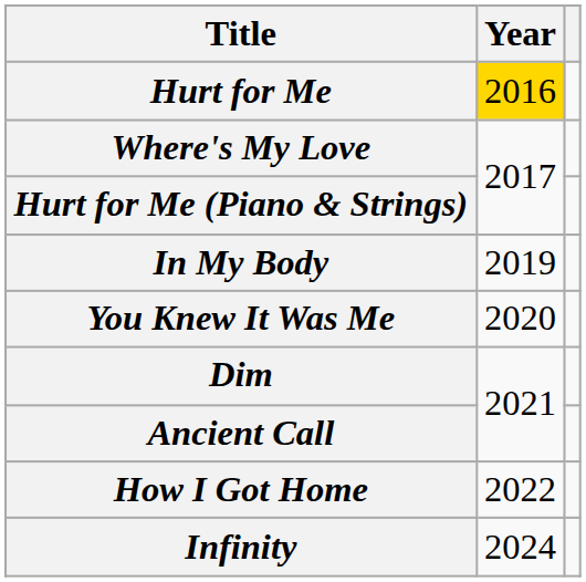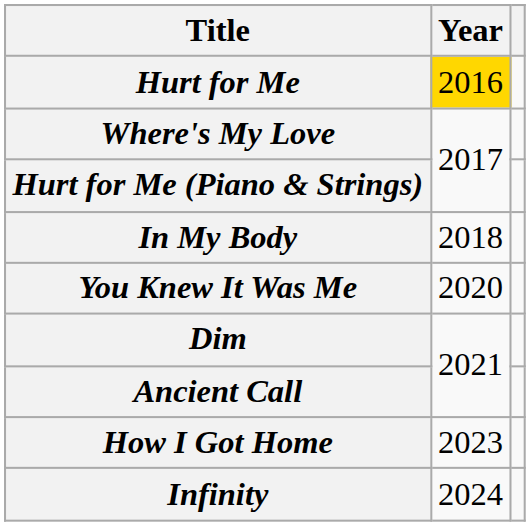 <table class="wikitable plainrowheaders">
 <tr>
 <th>Title</th>
 <th>Year</th>
 <th class="unsortable"></th>
 </tr>
 <tr>
 <th scope="row"><em>Hurt for Me</em></th>
 <td style="background: gold;">2016</td>
 <td></td>
 </tr>
 <tr>
 <th scope="row"><em>Where's My Love</em></th>
 <td rowspan="2">2017</td>
 <td></td>
 </tr>
 <tr>
 <th scope="row"><em>Hurt for Me (Piano & Strings)</em></th>
 <td></td>
 </tr>
 <tr>
 <th scope="row"><em>In My Body</em></th>
-<td>2019</td>
+<td>2018</td>
 <td></td>
 </tr>
 <tr>
 <th scope="row"><em>You Knew It Was Me</em></th>
 <td>2020</td>
 <td></td>
 </tr>
 <tr>
 <th scope="row"><em>Dim</em></th>
 <td rowspan="2">2021</td>
 <td></td>
 </tr>
 <tr>
 <th scope="row"><em>Ancient Call</em></th>
 <td></td>
 </tr>
 <tr>
 <th scope="row"><em>How I Got Home</em></th>
-<td>2022</td>
+<td>2023</td>
 <td></td>
 </tr>
 <tr>
 <th scope="row"><em>Infinity</em></th>
 <td>2024</td>
 <td></td>
 </tr>
 </table>
